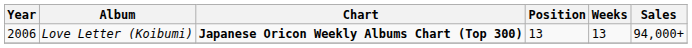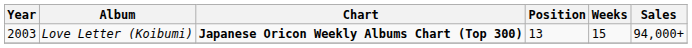 <table class="wikitable">
 <tr>
 <th>Year</th>
 <th>Album</th>
 <th>Chart</th>
 <th>Position</th>
 <th>Weeks</th>
 <th>Sales</th>
 </tr>
 <tr>
-<td>2006</td>
+<td>2003</td>
 <td><em>Love Letter (Koibumi)</em></td>
 <td><strong>Japanese Oricon Weekly Albums Chart (Top 300)</strong></td>
 <td>13</td>
-<td>13</td>
+<td>15</td>
 <td>94,000+</td>
 </tr>
 <tr>
 </tr>
 </table>
